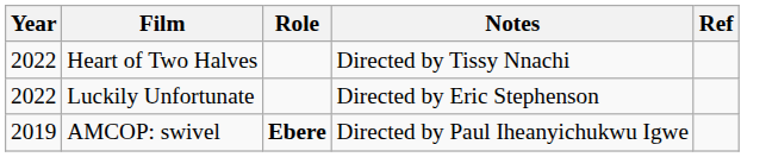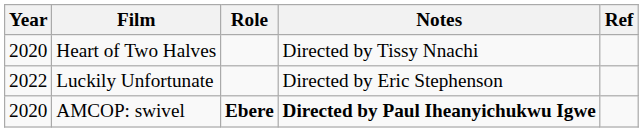 <table class="wikitable">
 <tr>
 <th>Year</th>
 <th>Film</th>
 <th>Role</th>
 <th>Notes</th>
 <th>Ref</th>
 </tr>
 <tr>
-<td>2022</td>
+<td>2020</td>
 <td>Heart of Two Halves</td>
 <td></td>
 <td>Directed by Tissy Nnachi</td>
 <td></td>
 </tr>
 <tr>
 <td>2022</td>
 <td>Luckily Unfortunate</td>
 <td></td>
 <td>Directed by Eric Stephenson</td>
 <td></td>
 </tr>
 <tr>
-<td>2019</td>
+<td>2020</td>
 <td>AMCOP: swivel</td>
 <td><strong>Ebere</strong></td>
-<td>Directed by Paul Iheanyichukwu  Igwe</td>
+<td><strong>Directed by Paul Iheanyichukwu  Igwe</strong></td>
 <td></td>
 </tr>
 </table>
